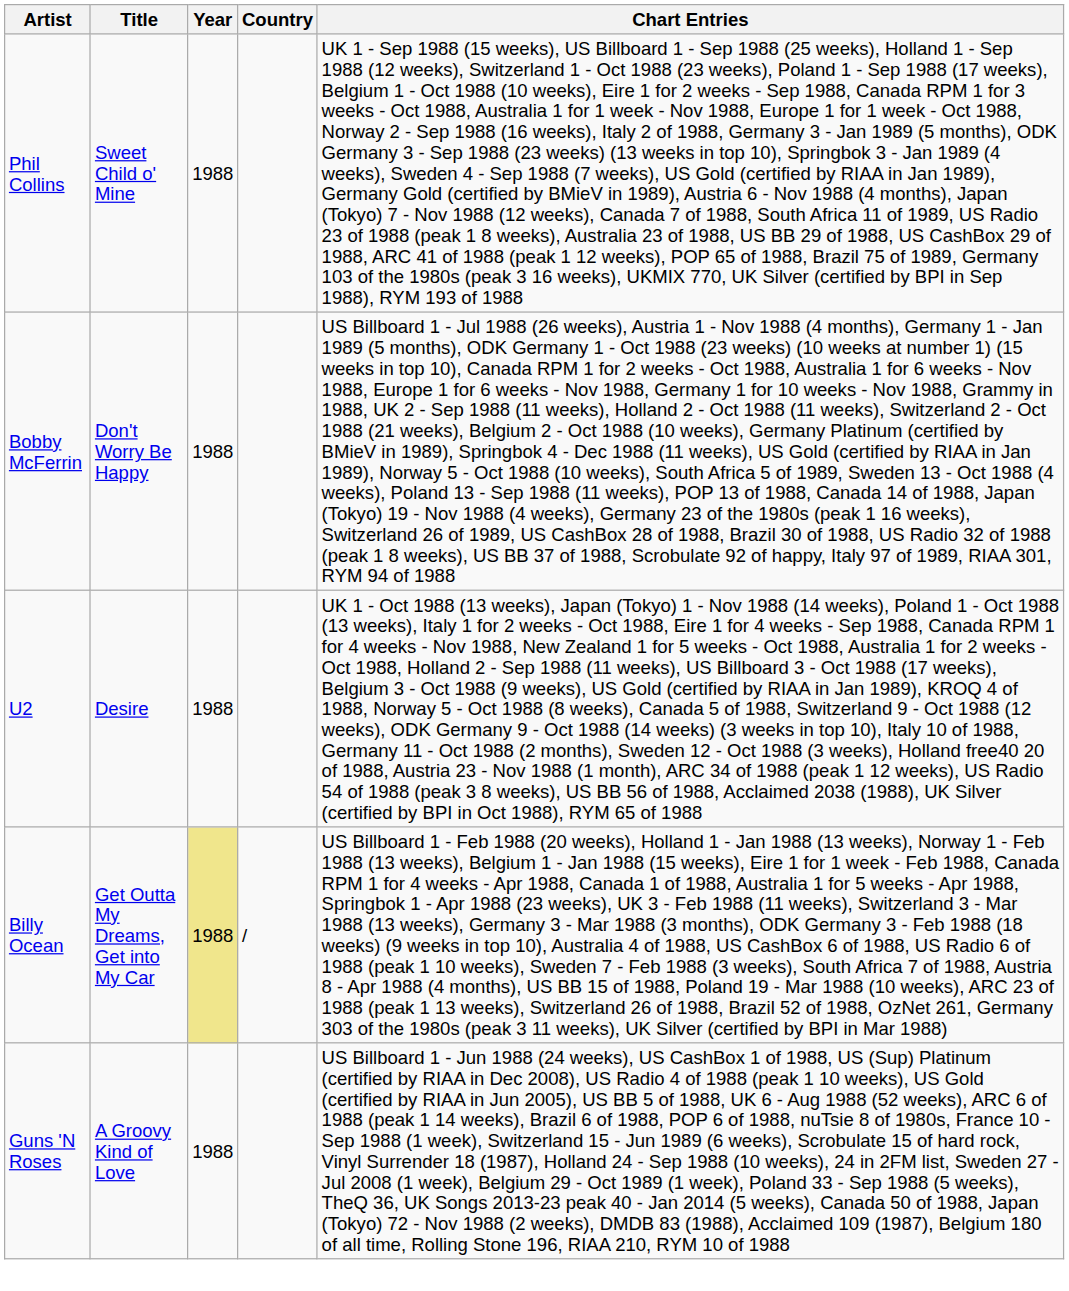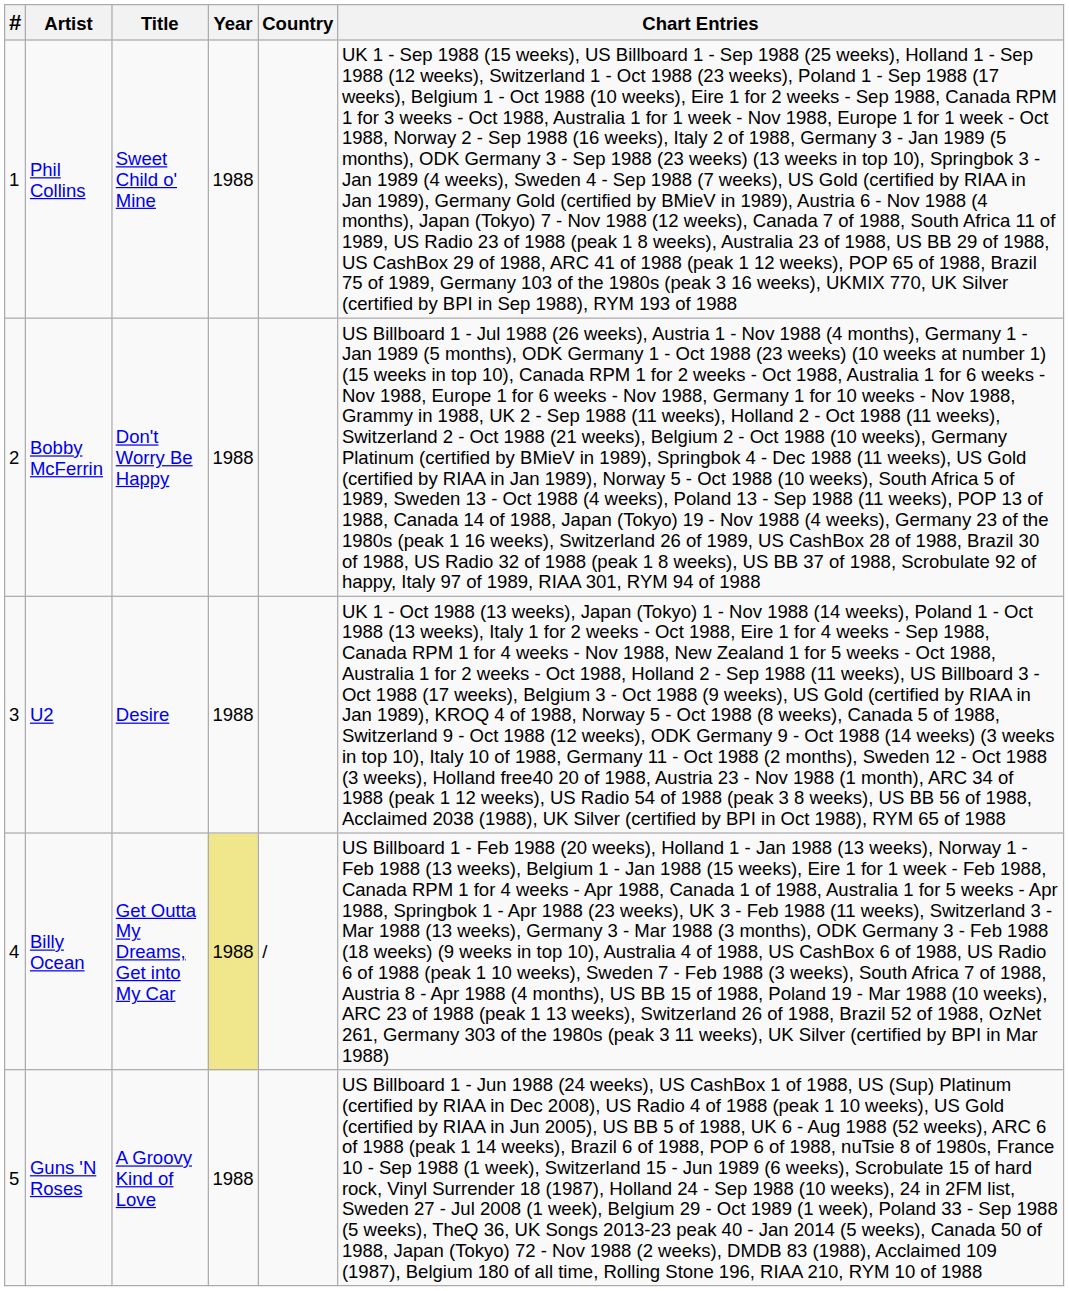 <table class="wikitable" style="font-size:95%;">
 <tr>
+<th><big>#</big></th>
 <th>Artist</th>
 <th>Title</th>
 <th>Year</th>
 <th>Country</th>
 <th>Chart Entries</th>
 </tr>
 <tr>
+<td>1</td>
 <td><a href='#'>Phil Collins</a></td>
 <td><a href='#'>Sweet Child o' Mine</a></td>
 <td>1988</td>
 <td></td>
 <td>UK 1 - Sep 1988 (15 weeks), US Billboard 1 - Sep 1988 (25 weeks), Holland 1 - Sep 1988 (12 weeks), Switzerland 1 - Oct 1988 (23 weeks), Poland 1 - Sep 1988 (17 weeks), Belgium 1 - Oct 1988 (10 weeks), Eire 1 for 2 weeks - Sep 1988, Canada RPM 1 for 3 weeks - Oct 1988, Australia 1 for 1 week - Nov 1988, Europe 1 for 1 week - Oct 1988, Norway 2 - Sep 1988 (16 weeks), Italy 2 of 1988, Germany 3 - Jan 1989 (5 months), ODK Germany 3 - Sep 1988 (23 weeks) (13 weeks in top 10), Springbok 3 - Jan 1989 (4 weeks), Sweden 4 - Sep 1988 (7 weeks), US Gold (certified by RIAA in Jan 1989), Germany Gold (certified by BMieV in 1989), Austria 6 - Nov 1988 (4 months), Japan (Tokyo) 7 - Nov 1988 (12 weeks), Canada 7 of 1988, South Africa 11 of 1989, US Radio 23 of 1988 (peak 1 8 weeks), Australia 23 of 1988, US BB 29 of 1988, US CashBox 29 of 1988, ARC 41 of 1988 (peak 1 12 weeks), POP 65 of 1988, Brazil 75 of 1989, Germany 103 of the 1980s (peak 3 16 weeks), UKMIX 770, UK Silver (certified by BPI in Sep 1988), RYM 193 of 1988</td>
 </tr>
 <tr>
+<td>2</td>
 <td><a href='#'>Bobby McFerrin</a></td>
 <td><a href='#'>Don't Worry Be Happy</a></td>
 <td>1988</td>
 <td></td>
 <td>US Billboard 1 - Jul 1988 (26 weeks), Austria 1 - Nov 1988 (4 months), Germany 1 - Jan 1989 (5 months), ODK Germany 1 - Oct 1988 (23 weeks) (10 weeks at number 1) (15 weeks in top 10), Canada RPM 1 for 2 weeks - Oct 1988, Australia 1 for 6 weeks - Nov 1988, Europe 1 for 6 weeks - Nov 1988, Germany 1 for 10 weeks - Nov 1988, Grammy in 1988, UK 2 - Sep 1988 (11 weeks), Holland 2 - Oct 1988 (11 weeks), Switzerland 2 - Oct 1988 (21 weeks), Belgium 2 - Oct 1988 (10 weeks), Germany Platinum (certified by BMieV in 1989), Springbok 4 - Dec 1988 (11 weeks), US Gold (certified by RIAA in Jan 1989), Norway 5 - Oct 1988 (10 weeks), South Africa 5 of 1989, Sweden 13 - Oct 1988 (4 weeks), Poland 13 - Sep 1988 (11 weeks), POP 13 of 1988, Canada 14 of 1988, Japan (Tokyo) 19 - Nov 1988 (4 weeks), Germany 23 of the 1980s (peak 1 16 weeks), Switzerland 26 of 1989, US CashBox 28 of 1988, Brazil 30 of 1988, US Radio 32 of 1988 (peak 1 8 weeks), US BB 37 of 1988, Scrobulate 92 of happy, Italy 97 of 1989, RIAA 301, RYM 94 of 1988</td>
 </tr>
 <tr>
+<td>3</td>
 <td><a href='#'>U2</a></td>
 <td><a href='#'>Desire</a></td>
 <td>1988</td>
 <td></td>
 <td>UK 1 - Oct 1988 (13 weeks), Japan (Tokyo) 1 - Nov 1988 (14 weeks), Poland 1 - Oct 1988 (13 weeks), Italy 1 for 2 weeks - Oct 1988, Eire 1 for 4 weeks - Sep 1988, Canada RPM 1 for 4 weeks - Nov 1988, New Zealand 1 for 5 weeks - Oct 1988, Australia 1 for 2 weeks - Oct 1988, Holland 2 - Sep 1988 (11 weeks), US Billboard 3 - Oct 1988 (17 weeks), Belgium 3 - Oct 1988 (9 weeks), US Gold (certified by RIAA in Jan 1989), KROQ 4 of 1988, Norway 5 - Oct 1988 (8 weeks), Canada 5 of 1988, Switzerland 9 - Oct 1988 (12 weeks), ODK Germany 9 - Oct 1988 (14 weeks) (3 weeks in top 10), Italy 10 of 1988, Germany 11 - Oct 1988 (2 months), Sweden 12 - Oct 1988 (3 weeks), Holland free40 20 of 1988, Austria 23 - Nov 1988 (1 month), ARC 34 of 1988 (peak 1 12 weeks), US Radio 54 of 1988 (peak 3 8 weeks), US BB 56 of 1988, Acclaimed 2038 (1988), UK Silver (certified by BPI in Oct 1988), RYM 65 of 1988</td>
 </tr>
 <tr>
+<td>4</td>
 <td><a href='#'>Billy Ocean</a></td>
 <td><a href='#'>Get Outta My Dreams, Get into My Car</a></td>
 <td style="background: khaki;">1988</td>
 <td>/</td>
 <td>US Billboard 1 - Feb 1988 (20 weeks), Holland 1 - Jan 1988 (13 weeks), Norway 1 - Feb 1988 (13 weeks), Belgium 1 - Jan 1988 (15 weeks), Eire 1 for 1 week - Feb 1988, Canada RPM 1 for 4 weeks - Apr 1988, Canada 1 of 1988, Australia 1 for 5 weeks - Apr 1988, Springbok 1 - Apr 1988 (23 weeks), UK 3 - Feb 1988 (11 weeks), Switzerland 3 - Mar 1988 (13 weeks), Germany 3 - Mar 1988 (3 months), ODK Germany 3 - Feb 1988 (18 weeks) (9 weeks in top 10), Australia 4 of 1988, US CashBox 6 of 1988, US Radio 6 of 1988 (peak 1 10 weeks), Sweden 7 - Feb 1988 (3 weeks), South Africa 7 of 1988, Austria 8 - Apr 1988 (4 months), US BB 15 of 1988, Poland 19 - Mar 1988 (10 weeks), ARC 23 of 1988 (peak 1 13 weeks), Switzerland 26 of 1988, Brazil 52 of 1988, OzNet 261, Germany 303 of the 1980s (peak 3 11 weeks), UK Silver (certified by BPI in Mar 1988)</td>
 </tr>
 <tr>
+<td>5</td>
 <td><a href='#'>Guns 'N Roses</a></td>
 <td><a href='#'>A Groovy Kind of Love</a></td>
 <td>1988</td>
 <td></td>
 <td>US Billboard 1 - Jun 1988 (24 weeks), US CashBox 1 of 1988, US (Sup) Platinum (certified by RIAA in Dec 2008), US Radio 4 of 1988 (peak 1 10 weeks), US Gold (certified by RIAA in Jun 2005), US BB 5 of 1988, UK 6 - Aug 1988 (52 weeks), ARC 6 of 1988 (peak 1 14 weeks), Brazil 6 of 1988, POP 6 of 1988, nuTsie 8 of 1980s, France 10 - Sep 1988 (1 week), Switzerland 15 - Jun 1989 (6 weeks), Scrobulate 15 of hard rock, Vinyl Surrender 18 (1987), Holland 24 - Sep 1988 (10 weeks), 24 in 2FM list, Sweden 27 - Jul 2008 (1 week), Belgium 29 - Oct 1989 (1 week), Poland 33 - Sep 1988 (5 weeks), TheQ 36, UK Songs 2013-23 peak 40 - Jan 2014 (5 weeks), Canada 50 of 1988, Japan (Tokyo) 72 - Nov 1988 (2 weeks), DMDB 83 (1988), Acclaimed 109 (1987), Belgium 180 of all time, Rolling Stone 196, RIAA 210, RYM 10 of 1988</td>
 </tr>
 </table>
